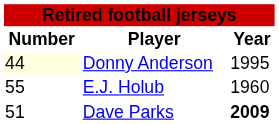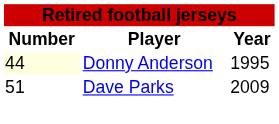 <table class="toccolours" style="float: right; margin-right:1em" width="250px"  |>
 <tr>
 <th colspan="3" style="text-align: center; background:#cc0000"><span><strong>Retired football jerseys</strong></span></th>
 </tr>
 <tr>
 <th>Number</th>
 <th>Player</th>
 <th>Year</th>
 </tr>
 <tr>
 <td style="background: lightyellow;">44</td>
 <td><a href='#'>Donny Anderson</a></td>
 <td>1995</td>
 </tr>
 <tr>
-<td>55</td>
-<td><a href='#'>E.J. Holub</a></td>
-<td>1960</td>
-</tr>
-<tr>
 <td>51</td>
 <td><a href='#'>Dave Parks</a></td>
-<td><strong>2009</strong></td>
+<td>2009</td>
 </tr>
 </table>
